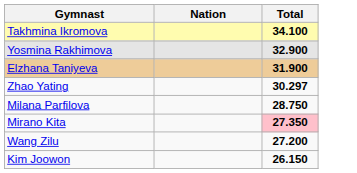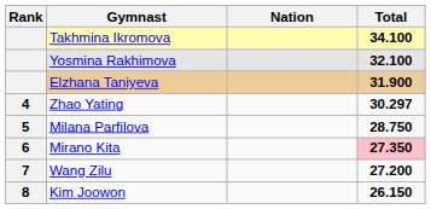 <table class="wikitable sortable" style="text-align:center; font-size:85%">
 <tr>
+<th scope="col" style="width:20px;">Rank</th>
 <th ! scope="col" style="width:170px;">Gymnast</th>
 <th ! scope="col" style="width:120px;">Nation</th>
 <th ! scope="col" style="width:60px;">Total</th>
 </tr>
 <tr bgcolor=fffcaf>
+<th scope=row></th>
 <td align=left><a href='#'>Takhmina Ikromova</a></td>
 <td style="text-align:left;"></td>
 <td><strong>34.100</strong></td>
 </tr>
 <tr bgcolor=e5e5e5>
+<th scope=row></th>
 <td align=left><a href='#'>Yosmina Rakhimova</a></td>
 <td style="text-align:left;"></td>
-<td><strong>32.900</strong></td>
+<td><strong>32.100</strong></td>
 </tr>
 <tr bgcolor=eecc99>
+<th scope=row></th>
 <td align=left><a href='#'>Elzhana Taniyeva</a></td>
 <td style="text-align:left;"></td>
 <td><strong>31.900</strong></td>
 </tr>
 <tr>
+<th scope=row>4</th>
 <td align=left><a href='#'>Zhao Yating</a></td>
 <td style="text-align:left;"></td>
 <td><strong>30.297</strong></td>
 </tr>
 <tr>
+<th scope=row>5</th>
 <td align=left><a href='#'>Milana Parfilova</a></td>
 <td style="text-align:left;"></td>
 <td><strong>28.750</strong></td>
 </tr>
 <tr>
+<th scope=row>6</th>
 <td align=left><a href='#'>Mirano Kita</a></td>
 <td style="text-align:left;"></td>
 <td style="background: pink;"><strong>27.350</strong></td>
 </tr>
 <tr>
+<th scope=row>7</th>
 <td align=left><a href='#'>Wang Zilu</a></td>
 <td style="text-align:left;"></td>
 <td><strong>27.200</strong></td>
 </tr>
 <tr>
+<th scope=row>8</th>
 <td align=left><a href='#'>Kim Joowon</a></td>
 <td style="text-align:left;"></td>
 <td><strong>26.150</strong></td>
 </tr>
 </table>
